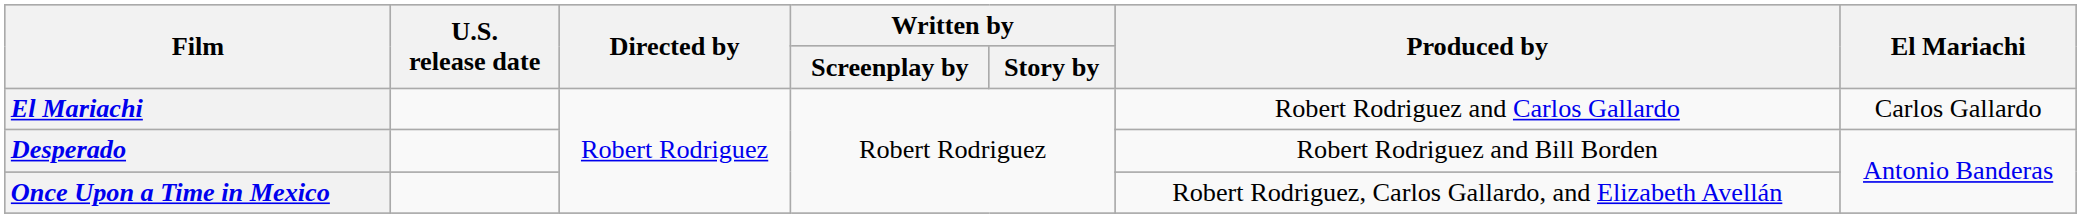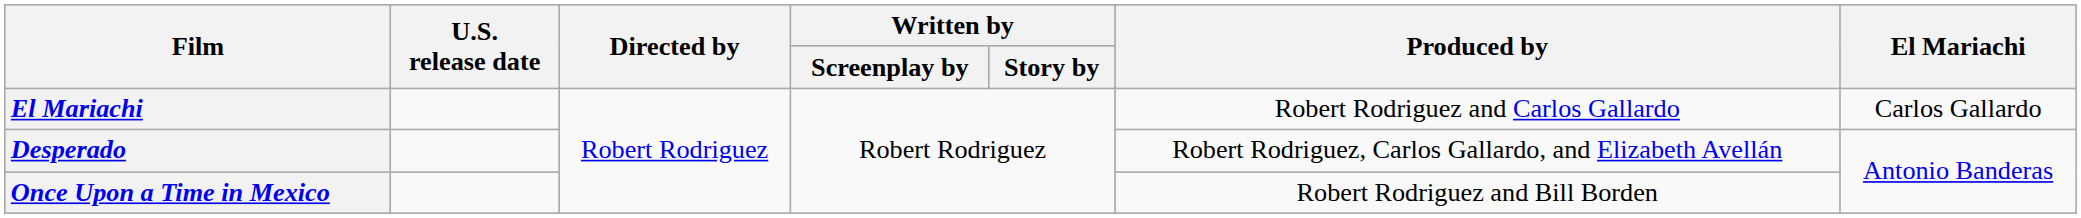 <table class="wikitable plainrowheaders" style="text-align:center; margin=auto; width:100%;">
 <tr>
 <th scope="col" rowspan="2">Film</th>
 <th scope="col" rowspan="2">U.S. <br>release date</th>
 <th scope="col" rowspan="2">Directed by</th>
 <th scope="col" colspan="2">Written by</th>
 <th scope="col" rowspan="2">Produced by</th>
 <th scope="col" rowspan="2">El Mariachi</th>
 </tr>
 <tr>
 <th scope="col">Screenplay by</th>
 <th scope="col">Story by</th>
 </tr>
 <tr>
 <th scope="row" style="text-align:left"><em><a href='#'>El Mariachi</a></em></th>
 <td style="text-align:center"></td>
 <td rowspan="3"><a href='#'>Robert Rodriguez</a></td>
 <td colspan="2" rowspan="3">Robert Rodriguez</td>
 <td>Robert Rodriguez and <a href='#'>Carlos Gallardo</a></td>
 <td>Carlos Gallardo</td>
 </tr>
 <tr>
 <th scope="row" style="text-align:left"><em><a href='#'>Desperado</a></em></th>
 <td style="text-align:center"></td>
-<td>Robert Rodriguez and Bill Borden</td>
+<td>Robert Rodriguez, Carlos Gallardo, and <a href='#'>Elizabeth Avellán</a></td>
 <td rowspan="2"><a href='#'>Antonio Banderas</a></td>
 </tr>
 <tr>
 <th scope="row" style="text-align:left"><em><a href='#'>Once Upon a Time in Mexico</a></em></th>
 <td style="text-align:center"></td>
-<td>Robert Rodriguez, Carlos Gallardo, and <a href='#'>Elizabeth Avellán</a></td>
+<td>Robert Rodriguez and Bill Borden</td>
 </tr>
 </table>
